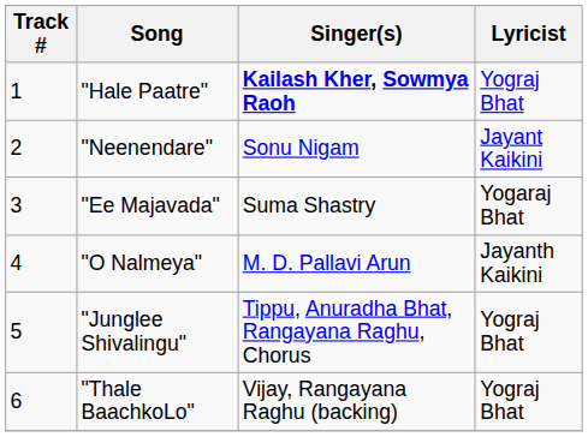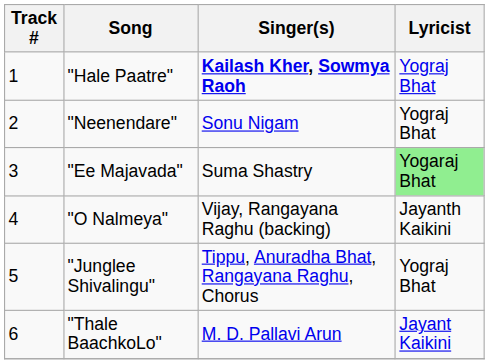 <table class="wikitable" width="70%">
 <tr>
 <th>Track #</th>
 <th>Song</th>
 <th>Singer(s)</th>
 <th>Lyricist</th>
 </tr>
 <tr>
 <td>1</td>
 <td>"Hale Paatre"</td>
 <td><strong><a href='#'>Kailash Kher</a>, <a href='#'>Sowmya Raoh</a></strong></td>
 <td><a href='#'>Yograj Bhat</a></td>
 </tr>
 <tr>
 <td>2</td>
 <td>"Neenendare"</td>
 <td><a href='#'>Sonu Nigam</a></td>
-<td><a href='#'>Jayant Kaikini</a></td>
+<td>Yograj Bhat</td>
 </tr>
 <tr>
 <td>3</td>
 <td>"Ee Majavada"</td>
 <td>Suma Shastry</td>
-<td>Yogaraj Bhat</td>
+<td style="background: lightgreen;">Yogaraj Bhat</td>
 </tr>
 <tr>
 <td>4</td>
 <td>"O Nalmeya"</td>
-<td><a href='#'>M. D. Pallavi Arun</a></td>
+<td>Vijay, Rangayana Raghu (backing)</td>
 <td>Jayanth Kaikini</td>
 </tr>
 <tr>
 <td>5</td>
 <td>"Junglee Shivalingu"</td>
 <td><a href='#'>Tippu</a>, <a href='#'>Anuradha Bhat</a>, <a href='#'>Rangayana Raghu</a>, Chorus</td>
 <td>Yograj Bhat</td>
 </tr>
 <tr>
 <td>6</td>
 <td>"Thale BaachkoLo"</td>
-<td>Vijay, Rangayana Raghu (backing)</td>
-<td>Yograj Bhat</td>
+<td><a href='#'>M. D. Pallavi Arun</a></td>
+<td><a href='#'>Jayant Kaikini</a></td>
 </tr>
 <tr>
 </tr>
 </table>
